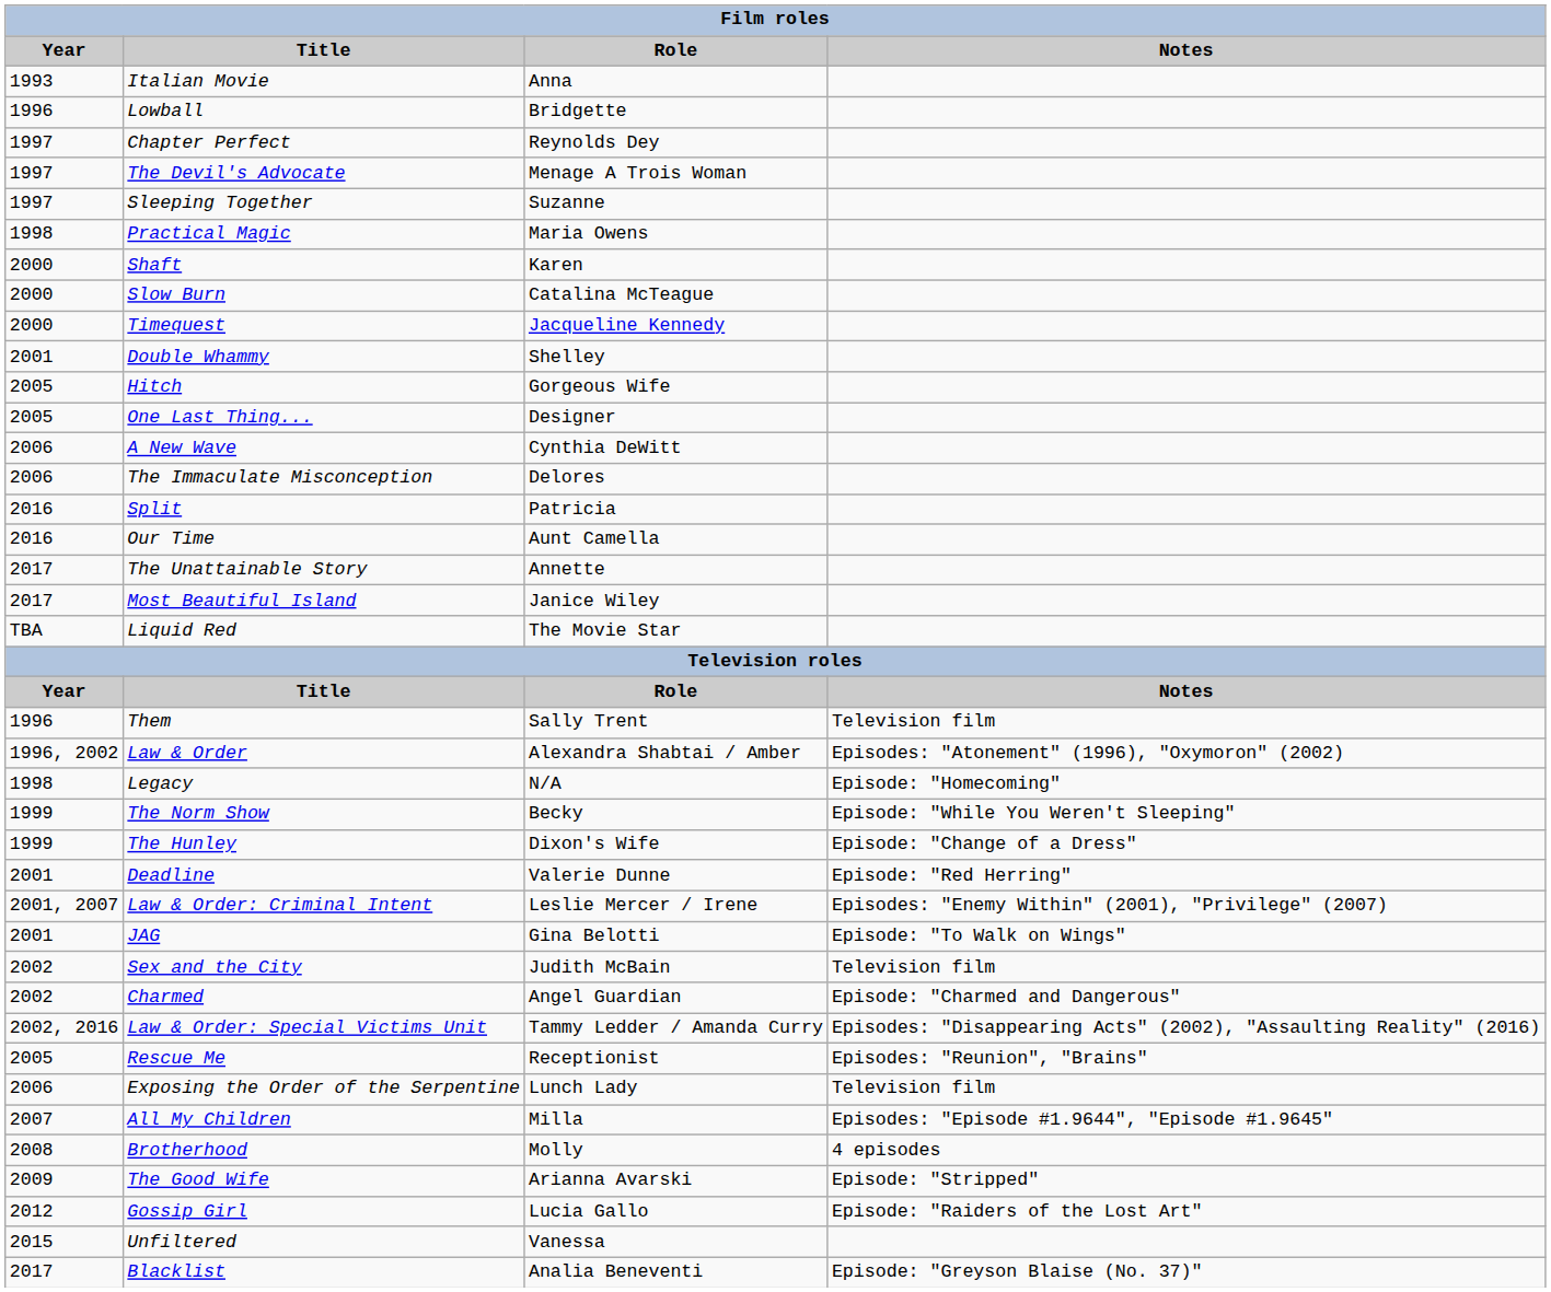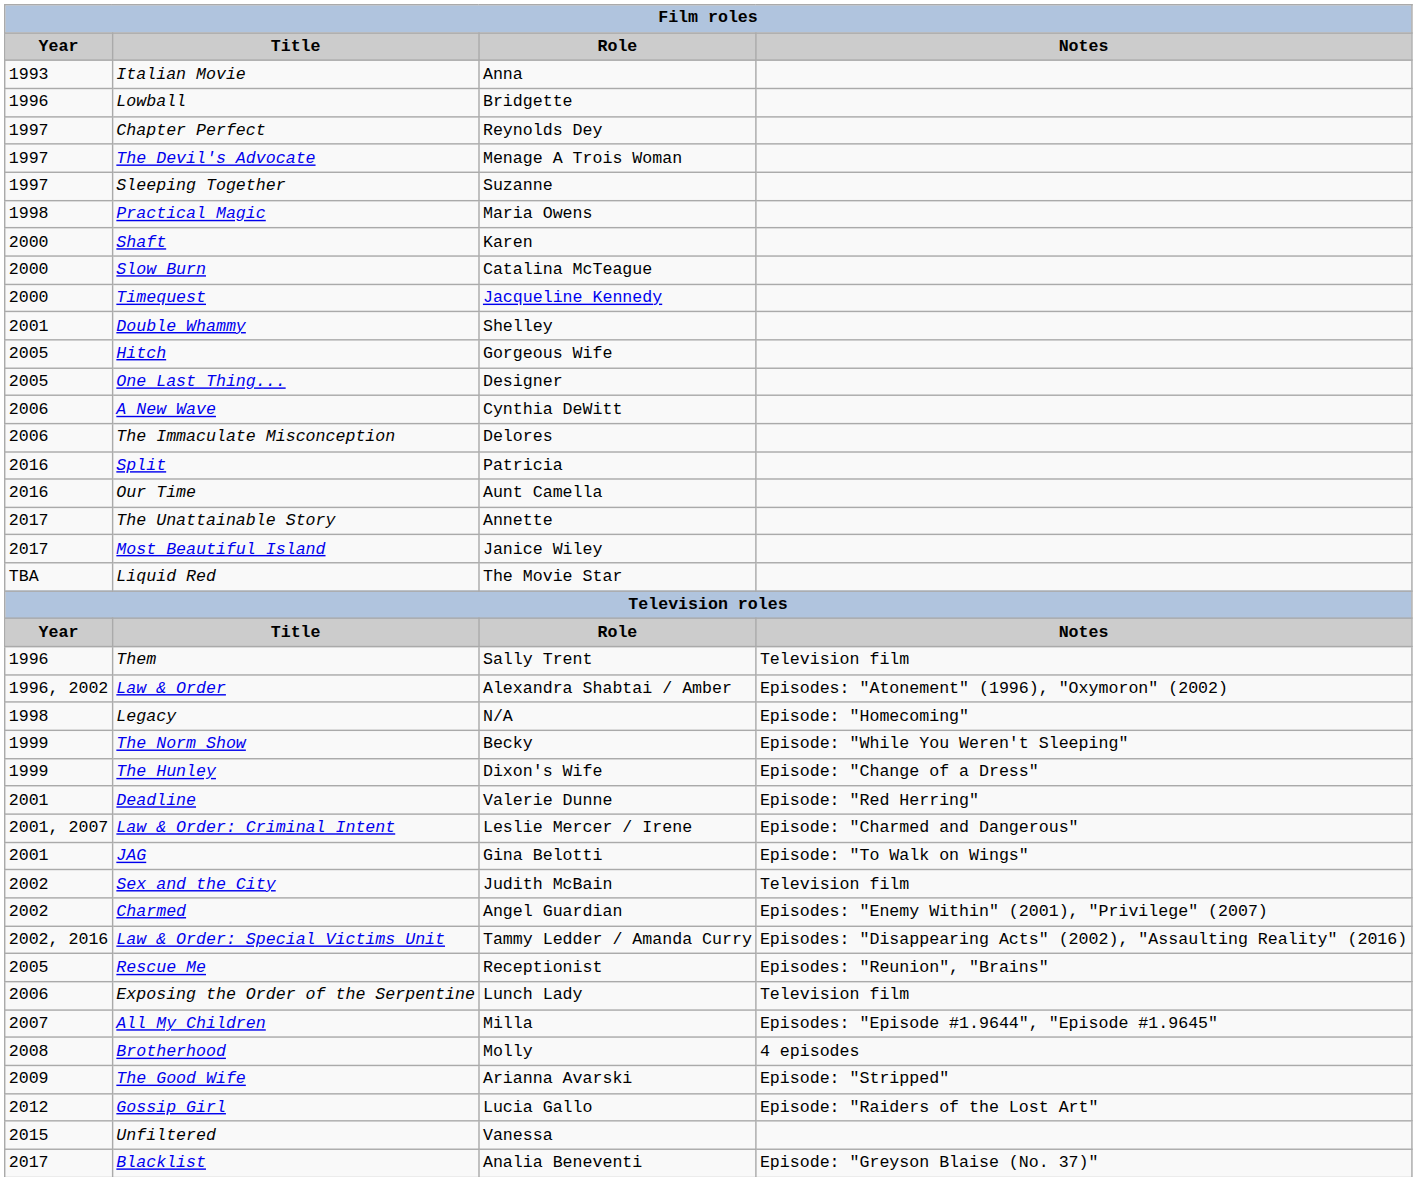 <table class="wikitable" style="font-size:90%">
 <tr>
 <th colspan="4" style="background:#B0C4DE;">Film roles</th>
 </tr>
 <tr style="text-align:center;">
 <th style="background:#ccc;">Year</th>
 <th style="background:#ccc;">Title</th>
 <th style="background:#ccc;">Role</th>
 <th style="background:#ccc;">Notes</th>
 </tr>
 <tr>
 <td>1993</td>
 <td><em>Italian Movie</em></td>
 <td>Anna</td>
 <td></td>
 </tr>
 <tr>
 <td>1996</td>
 <td><em>Lowball</em></td>
 <td>Bridgette</td>
 <td></td>
 </tr>
 <tr>
 <td>1997</td>
 <td><em>Chapter Perfect</em></td>
 <td>Reynolds Dey</td>
 <td></td>
 </tr>
 <tr>
 <td>1997</td>
 <td><em><a href='#'>The Devil's Advocate</a></em></td>
 <td>Menage A Trois Woman</td>
 <td></td>
 </tr>
 <tr>
 <td>1997</td>
 <td><em>Sleeping Together</em></td>
 <td>Suzanne</td>
 <td></td>
 </tr>
 <tr>
 <td>1998</td>
 <td><em><a href='#'>Practical Magic</a></em></td>
 <td>Maria Owens</td>
 <td></td>
 </tr>
 <tr>
 <td>2000</td>
 <td><em><a href='#'>Shaft</a></em></td>
 <td>Karen</td>
 <td></td>
 </tr>
 <tr>
 <td>2000</td>
 <td><em><a href='#'>Slow Burn</a></em></td>
 <td>Catalina McTeague</td>
 <td></td>
 </tr>
 <tr>
 <td>2000</td>
 <td><em><a href='#'>Timequest</a></em></td>
 <td><a href='#'>Jacqueline Kennedy</a></td>
 <td></td>
 </tr>
 <tr>
 <td>2001</td>
 <td><em><a href='#'>Double Whammy</a></em></td>
 <td>Shelley</td>
 <td></td>
 </tr>
 <tr>
 <td>2005</td>
 <td><em><a href='#'>Hitch</a></em></td>
 <td>Gorgeous Wife</td>
 <td></td>
 </tr>
 <tr>
 <td>2005</td>
 <td><em><a href='#'>One Last Thing...</a></em></td>
 <td>Designer</td>
 <td></td>
 </tr>
 <tr>
 <td>2006</td>
 <td><em><a href='#'>A New Wave</a></em></td>
 <td>Cynthia DeWitt</td>
 <td></td>
 </tr>
 <tr>
 <td>2006</td>
 <td><em>The Immaculate Misconception</em></td>
 <td>Delores</td>
 <td></td>
 </tr>
 <tr>
 <td>2016</td>
 <td><em><a href='#'>Split</a></em></td>
 <td>Patricia</td>
 <td></td>
 </tr>
 <tr>
 <td>2016</td>
 <td><em>Our Time</em></td>
 <td>Aunt Camella</td>
 <td></td>
 </tr>
 <tr>
 <td>2017</td>
 <td><em>The Unattainable Story</em></td>
 <td>Annette</td>
 <td></td>
 </tr>
 <tr>
 <td>2017</td>
 <td><em><a href='#'>Most Beautiful Island</a></em></td>
 <td>Janice Wiley</td>
 <td></td>
 </tr>
 <tr>
 <td>TBA</td>
 <td><em>Liquid Red</em></td>
 <td>The Movie Star</td>
 <td></td>
 </tr>
 <tr>
 <th colspan="4" style="background:#B0C4DE;">Television roles</th>
 </tr>
 <tr style="text-align:center;">
 <th style="background:#ccc;">Year</th>
 <th style="background:#ccc;">Title</th>
 <th style="background:#ccc;">Role</th>
 <th style="background:#ccc;">Notes</th>
 </tr>
 <tr>
 <td>1996</td>
 <td><em>Them</em></td>
 <td>Sally Trent</td>
 <td>Television film</td>
 </tr>
 <tr>
 <td>1996, 2002</td>
 <td><em><a href='#'>Law & Order</a></em></td>
 <td>Alexandra Shabtai / Amber</td>
 <td>Episodes: "Atonement" (1996), "Oxymoron" (2002)</td>
 </tr>
 <tr>
 <td>1998</td>
 <td><em>Legacy</em></td>
 <td>N/A</td>
 <td>Episode: "Homecoming"</td>
 </tr>
 <tr>
 <td>1999</td>
 <td><em><a href='#'>The Norm Show</a></em></td>
 <td>Becky</td>
 <td>Episode: "While You Weren't Sleeping"</td>
 </tr>
 <tr>
 <td>1999</td>
 <td><em><a href='#'>The Hunley</a></em></td>
 <td>Dixon's Wife</td>
 <td>Episode: "Change of a Dress"</td>
 </tr>
 <tr>
 <td>2001</td>
 <td><em><a href='#'>Deadline</a></em></td>
 <td>Valerie Dunne</td>
 <td>Episode: "Red Herring"</td>
 </tr>
 <tr>
 <td>2001, 2007</td>
 <td><em><a href='#'>Law & Order: Criminal Intent</a></em></td>
 <td>Leslie Mercer / Irene</td>
-<td>Episodes: "Enemy Within" (2001), "Privilege" (2007)</td>
+<td>Episode: "Charmed and Dangerous"</td>
 </tr>
 <tr>
 <td>2001</td>
 <td><em><a href='#'>JAG</a></em></td>
 <td>Gina Belotti</td>
 <td>Episode: "To Walk on Wings"</td>
 </tr>
 <tr>
 <td>2002</td>
 <td><em><a href='#'>Sex and the City</a></em></td>
 <td>Judith McBain</td>
 <td>Television film</td>
 </tr>
 <tr>
 <td>2002</td>
 <td><em><a href='#'>Charmed</a></em></td>
 <td>Angel Guardian</td>
-<td>Episode: "Charmed and Dangerous"</td>
+<td>Episodes: "Enemy Within" (2001), "Privilege" (2007)</td>
 </tr>
 <tr>
 <td>2002, 2016</td>
 <td><em><a href='#'>Law & Order: Special Victims Unit</a></em></td>
 <td>Tammy Ledder / Amanda Curry</td>
 <td>Episodes: "Disappearing Acts" (2002), "Assaulting Reality" (2016)</td>
 </tr>
 <tr>
 <td>2005</td>
 <td><em><a href='#'>Rescue Me</a></em></td>
 <td>Receptionist</td>
 <td>Episodes: "Reunion", "Brains"</td>
 </tr>
 <tr>
 <td>2006</td>
 <td><em>Exposing the Order of the Serpentine</em></td>
 <td>Lunch Lady</td>
 <td>Television film</td>
 </tr>
 <tr>
 <td>2007</td>
 <td><em><a href='#'>All My Children</a></em></td>
 <td>Milla</td>
 <td>Episodes: "Episode #1.9644", "Episode #1.9645"</td>
 </tr>
 <tr>
 <td>2008</td>
 <td><em><a href='#'>Brotherhood</a></em></td>
 <td>Molly</td>
 <td>4 episodes</td>
 </tr>
 <tr>
 <td>2009</td>
 <td><em><a href='#'>The Good Wife</a></em></td>
 <td>Arianna Avarski</td>
 <td>Episode: "Stripped"</td>
 </tr>
 <tr>
 <td>2012</td>
 <td><em><a href='#'>Gossip Girl</a></em></td>
 <td>Lucia Gallo</td>
 <td>Episode: "Raiders of the Lost Art"</td>
 </tr>
 <tr>
 <td>2015</td>
 <td><em>Unfiltered</em></td>
 <td>Vanessa</td>
 <td></td>
 </tr>
 <tr>
 <td>2017</td>
 <td><em><a href='#'>Blacklist</a></em></td>
 <td>Analia Beneventi</td>
 <td>Episode: "Greyson Blaise (No. 37)"</td>
 </tr>
 <tr>
 </tr>
 </table>
